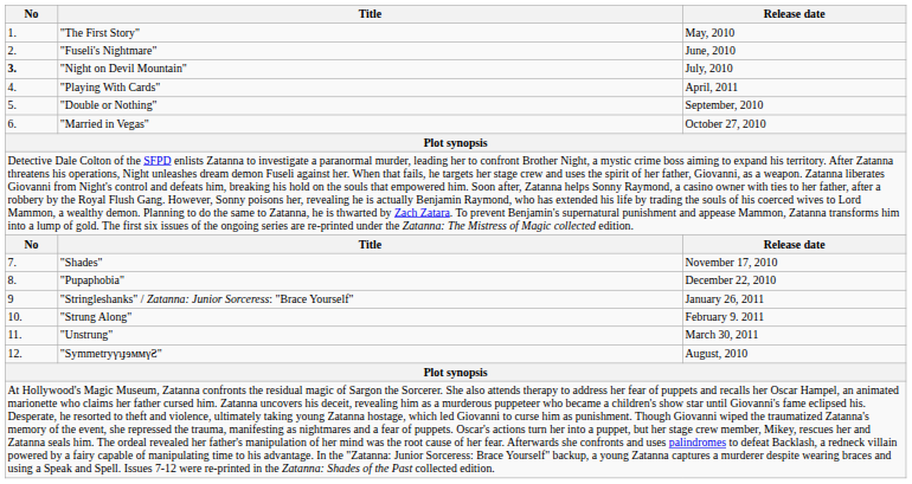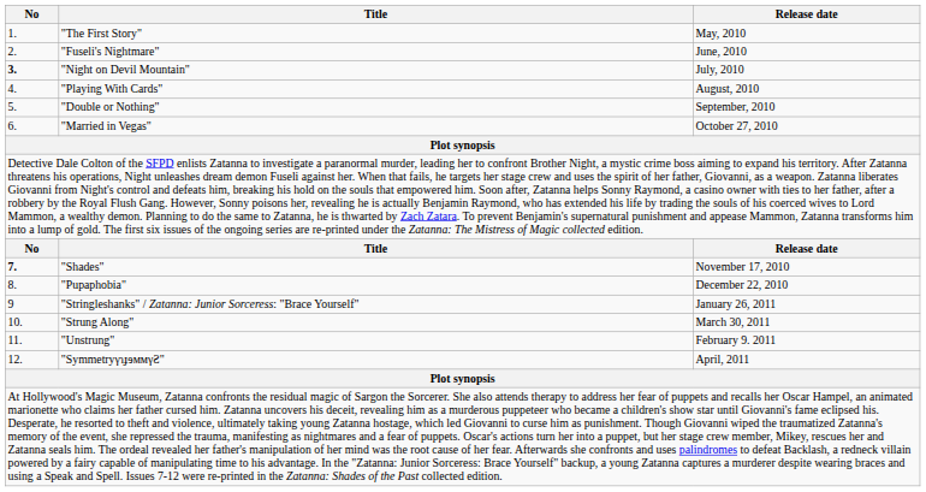 <table class="wikitable">
 <tr>
 <th>No</th>
 <th>Title</th>
 <th>Release date</th>
 </tr>
 <tr>
 <td>1.</td>
 <td>"The First Story"</td>
 <td>May, 2010</td>
 </tr>
 <tr>
 <td>2.</td>
 <td>"Fuseli's Nightmare"</td>
 <td>June, 2010</td>
 </tr>
 <tr>
 <td><strong>3.</strong></td>
 <td>"Night on Devil Mountain"</td>
 <td>July, 2010</td>
 </tr>
 <tr>
 <td>4.</td>
 <td>"Playing With Cards"</td>
-<td>April, 2011</td>
+<td>August, 2010</td>
 </tr>
 <tr>
 <td>5.</td>
 <td>"Double or Nothing"</td>
 <td>September, 2010</td>
 </tr>
 <tr>
 <td>6.</td>
 <td>"Married in Vegas"</td>
 <td>October 27, 2010</td>
 </tr>
 <tr>
 <th colspan="3">Plot synopsis</th>
 </tr>
 <tr>
 <td colspan="3">Detective Dale Colton of the <a href='#'>SFPD</a> enlists Zatanna to investigate a paranormal murder, leading her to confront Brother Night, a mystic crime boss aiming to expand his territory. After Zatanna threatens his operations, Night unleashes dream demon Fuseli against her. When that fails, he targets her stage crew and uses the spirit of her father, Giovanni, as a weapon. Zatanna liberates Giovanni from Night's control and defeats him, breaking his hold on the souls that empowered him. Soon after, Zatanna helps Sonny Raymond, a casino owner with ties to her father, after a robbery by the Royal Flush Gang. However, Sonny poisons her, revealing he is actually Benjamin Raymond, who has extended his life by trading the souls of his coerced wives to Lord Mammon, a wealthy demon. Planning to do the same to Zatanna, he is thwarted by <a href='#'>Zach Zatara</a>. To prevent Benjamin's supernatural punishment and appease Mammon, Zatanna transforms him into a lump of gold.  The first six issues of the ongoing series are re-printed under the <em>Zatanna: The Mistress of Magic collected</em> edition.</td>
 </tr>
 <tr>
 <th>No</th>
 <th>Title</th>
 <th>Release date</th>
 </tr>
 <tr>
-<td>7.</td>
+<td><strong>7.</strong></td>
 <td>"Shades"</td>
 <td>November 17, 2010</td>
 </tr>
 <tr>
 <td>8.</td>
 <td>"Pupaphobia"</td>
 <td>December 22, 2010</td>
 </tr>
 <tr>
 <td>9</td>
 <td>"Stringleshanks" / <em>Zatanna: Junior Sorceress</em>: "Brace Yourself"</td>
 <td>January 26, 2011</td>
 </tr>
 <tr>
 <td>10.</td>
 <td>"Strung Along"</td>
-<td>February 9. 2011</td>
+<td>March 30, 2011</td>
 </tr>
 <tr>
 <td>11.</td>
 <td>"Unstrung"</td>
-<td>March 30, 2011</td>
+<td>February 9. 2011</td>
 </tr>
 <tr>
 <td>12.</td>
 <td>"SymmetryγɿɟɘммγƧ"</td>
-<td>August, 2010</td>
+<td>April, 2011</td>
 </tr>
 <tr>
 <th colspan="3">Plot synopsis</th>
 </tr>
 <tr>
 <td colspan="3">At Hollywood's Magic Museum, Zatanna confronts the residual magic of Sargon the Sorcerer. She also attends therapy to address her fear of puppets and recalls her Oscar Hampel, an animated marionette who claims her father cursed him. Zatanna uncovers his deceit, revealing him as a murderous puppeteer  who became a children's show star until Giovanni's fame eclipsed his. Desperate, he resorted to theft and violence, ultimately taking young Zatanna hostage, which led Giovanni to curse him as punishment. Though Giovanni wiped the traumatized Zatanna's memory of the event, she repressed the trauma, manifesting as nightmares and a fear of puppets. Oscar's actions turn her into a puppet, but her stage crew member, Mikey, rescues her and Zatanna seals him. The ordeal revealed her father's manipulation of her mind was the root cause of her fear. Afterwards she confronts and uses <a href='#'>palindromes</a> to defeat Backlash, a redneck villain powered by a fairy capable of manipulating time to his advantage. In the  "Zatanna: Junior Sorceress: Brace Yourself" backup, a young Zatanna captures a murderer despite wearing braces and using a Speak and Spell. Issues 7-12 were re-printed in the <em>Zatanna: Shades of the Past</em> collected edition.</td>
 </tr>
 </table>
